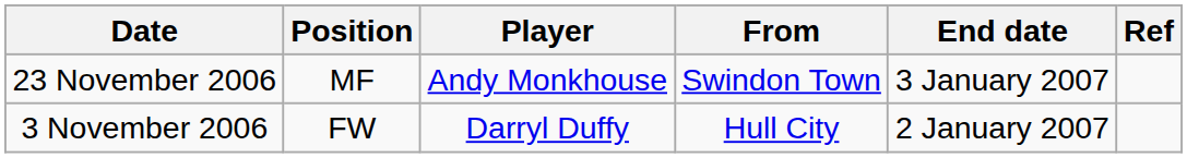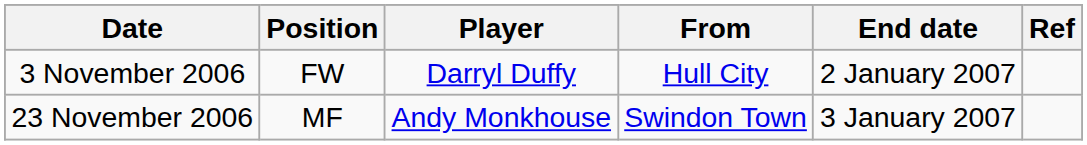 <table class="wikitable" style="font-size: 95%; text-align: center;">
 <tr>
 <th>Date</th>
 <th>Position</th>
 <th>Player</th>
 <th>From</th>
 <th>End date</th>
 <th>Ref</th>
 </tr>
 <tr>
+<td>3 November 2006</td>
+<td>FW</td>
+<td><a href='#'>Darryl Duffy</a></td>
+<td><a href='#'>Hull City</a></td>
+<td>2 January 2007</td>
+<td></td>
+</tr>
+<tr>
 <td>23 November 2006</td>
 <td>MF</td>
 <td><a href='#'>Andy Monkhouse</a></td>
 <td><a href='#'>Swindon Town</a></td>
 <td>3 January 2007</td>
 <td></td>
 </tr>
-<tr>
-<td>3 November 2006</td>
-<td>FW</td>
-<td><a href='#'>Darryl Duffy</a></td>
-<td><a href='#'>Hull City</a></td>
-<td>2 January 2007</td>
-<td></td>
-</tr>
 </table>
